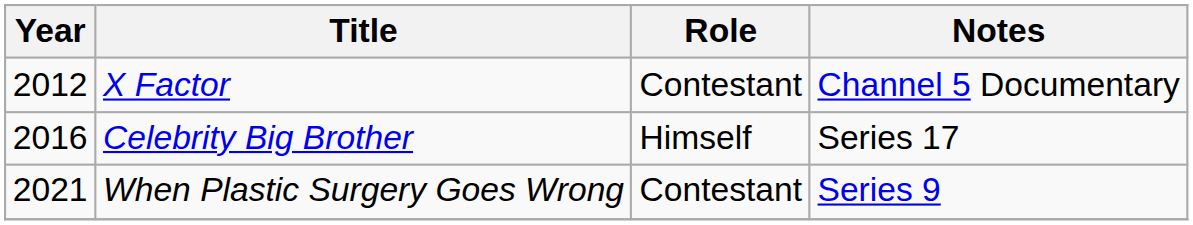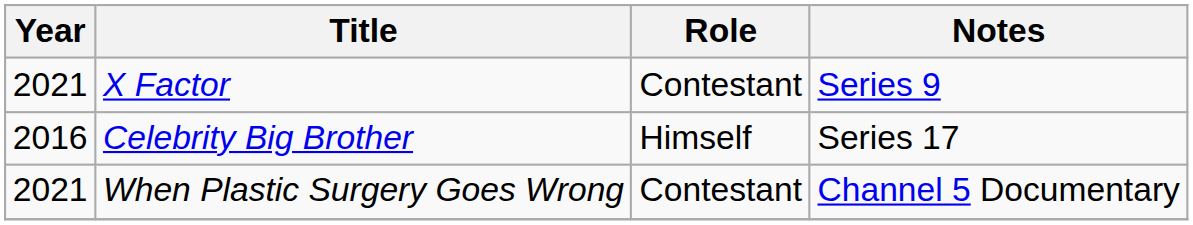 <table class="wikitable sortable">
 <tr>
 <th>Year</th>
 <th>Title</th>
 <th>Role</th>
 <th>Notes</th>
 </tr>
 <tr>
-<td>2012</td>
+<td>2021</td>
 <td><em><a href='#'>X Factor</a></em></td>
 <td>Contestant</td>
-<td><a href='#'>Channel 5</a> Documentary</td>
+<td><a href='#'>Series 9</a></td>
 </tr>
 <tr>
 <td>2016</td>
 <td><em><a href='#'>Celebrity Big Brother</a></em></td>
 <td>Himself</td>
 <td>Series 17</td>
 </tr>
 <tr>
 <td>2021</td>
 <td><em>When Plastic Surgery Goes Wrong</em></td>
 <td>Contestant</td>
-<td><a href='#'>Series 9</a></td>
+<td><a href='#'>Channel 5</a> Documentary</td>
 </tr>
 <tr>
 </tr>
 </table>
